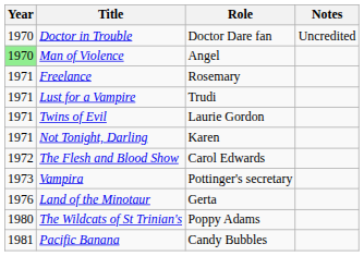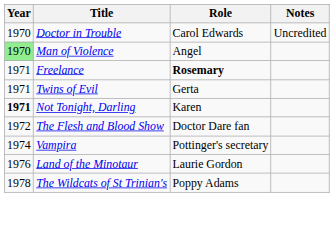 <table class="wikitable sortable">
 <tr>
 <th>Year</th>
 <th>Title</th>
 <th>Role</th>
 <th class=unsortable>Notes</th>
 </tr>
 <tr>
 <td>1970</td>
 <td><em><a href='#'>Doctor in Trouble</a></em></td>
-<td>Doctor Dare fan</td>
+<td>Carol Edwards</td>
 <td>Uncredited</td>
 </tr>
 <tr>
 <td style="background: lightgreen;">1970</td>
 <td><em><a href='#'>Man of Violence</a></em></td>
 <td>Angel</td>
 <td></td>
 </tr>
 <tr>
 <td>1971</td>
 <td><em><a href='#'>Freelance</a></em></td>
-<td>Rosemary</td>
-<td></td>
-</tr>
-<tr>
-<td>1971</td>
-<td><em><a href='#'>Lust for a Vampire</a></em></td>
-<td>Trudi</td>
+<td><strong>Rosemary</strong></td>
 <td></td>
 </tr>
 <tr>
 <td>1971</td>
 <td><em><a href='#'>Twins of Evil</a></em></td>
-<td>Laurie Gordon</td>
+<td>Gerta</td>
 <td></td>
 </tr>
 <tr>
-<td>1971</td>
+<td><strong>1971</strong></td>
 <td><em><a href='#'>Not Tonight, Darling</a></em></td>
 <td>Karen</td>
 <td></td>
 </tr>
 <tr>
 <td>1972</td>
 <td><em><a href='#'>The Flesh and Blood Show</a></em></td>
-<td>Carol Edwards</td>
+<td>Doctor Dare fan</td>
 <td></td>
 </tr>
 <tr>
-<td>1973</td>
+<td>1974</td>
 <td><em><a href='#'>Vampira</a></em></td>
 <td>Pottinger's secretary</td>
 <td></td>
 </tr>
 <tr>
 <td>1976</td>
 <td><em><a href='#'>Land of the Minotaur</a></em></td>
-<td>Gerta</td>
+<td>Laurie Gordon</td>
 <td></td>
 </tr>
 <tr>
-<td>1980</td>
+<td>1978</td>
 <td><em><a href='#'>The Wildcats of St Trinian's</a></em></td>
 <td>Poppy Adams</td>
 <td></td>
 </tr>
-<tr>
-<td>1981</td>
-<td><em><a href='#'>Pacific Banana</a></em></td>
-<td>Candy Bubbles</td>
-<td></td>
-</tr>
 </table>
